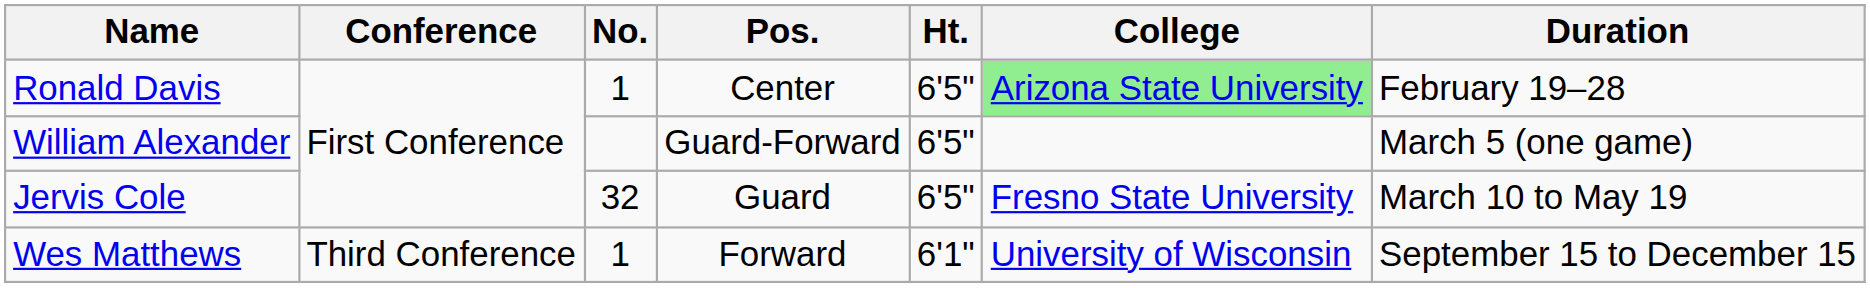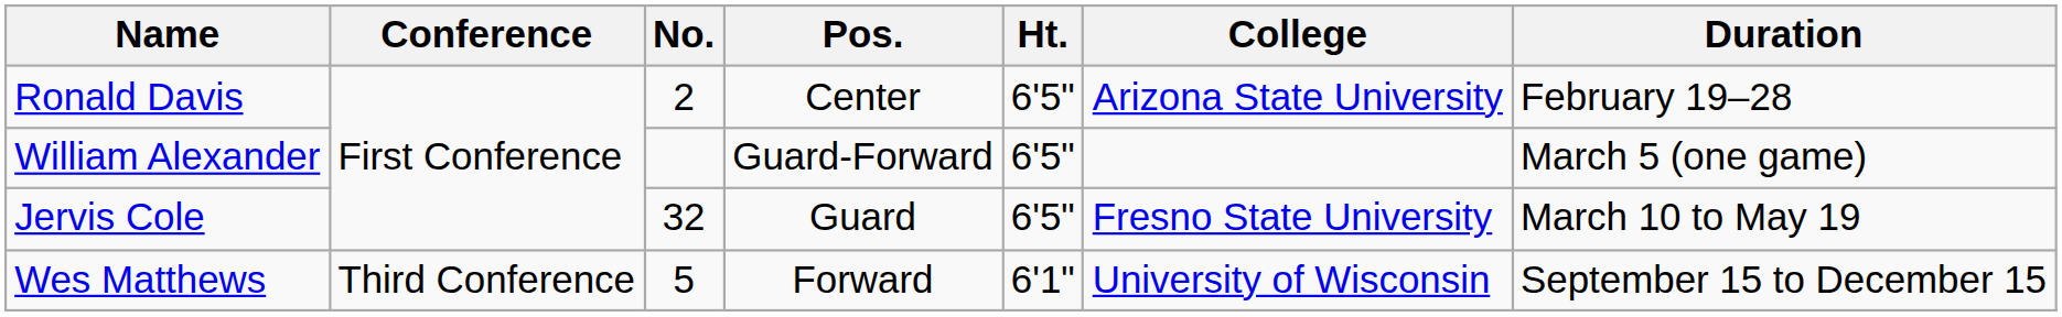 <table class="wikitable" border="1">
 <tr>
 <th>Name</th>
 <th>Conference</th>
 <th>No.</th>
 <th>Pos.</th>
 <th>Ht.</th>
 <th>College</th>
 <th>Duration</th>
 </tr>
 <tr>
 <td><a href='#'>Ronald Davis</a></td>
 <td rowspan="3">First Conference</td>
-<td align=center>1</td>
+<td align=center>2</td>
 <td align=center>Center</td>
 <td align=center>6'5"</td>
-<td style="background: lightgreen;"><a href='#'>Arizona State University</a></td>
+<td><a href='#'>Arizona State University</a></td>
 <td>February 19–28</td>
 </tr>
 <tr>
 <td><a href='#'>William Alexander</a></td>
 <td align=center></td>
 <td align=center>Guard-Forward</td>
 <td align=center>6'5"</td>
 <td></td>
 <td>March 5 (one game)</td>
 </tr>
 <tr>
 <td><a href='#'>Jervis Cole</a></td>
 <td align=center>32</td>
 <td align=center>Guard</td>
 <td align=center>6'5"</td>
 <td><a href='#'>Fresno State University</a></td>
 <td>March 10 to May 19</td>
 </tr>
 <tr>
 <td><a href='#'>Wes Matthews</a></td>
 <td>Third Conference</td>
-<td align=center>1</td>
+<td align=center>5</td>
 <td align=center>Forward</td>
 <td align=center>6'1"</td>
 <td><a href='#'>University of Wisconsin</a></td>
 <td>September 15 to December 15</td>
 </tr>
 </table>
